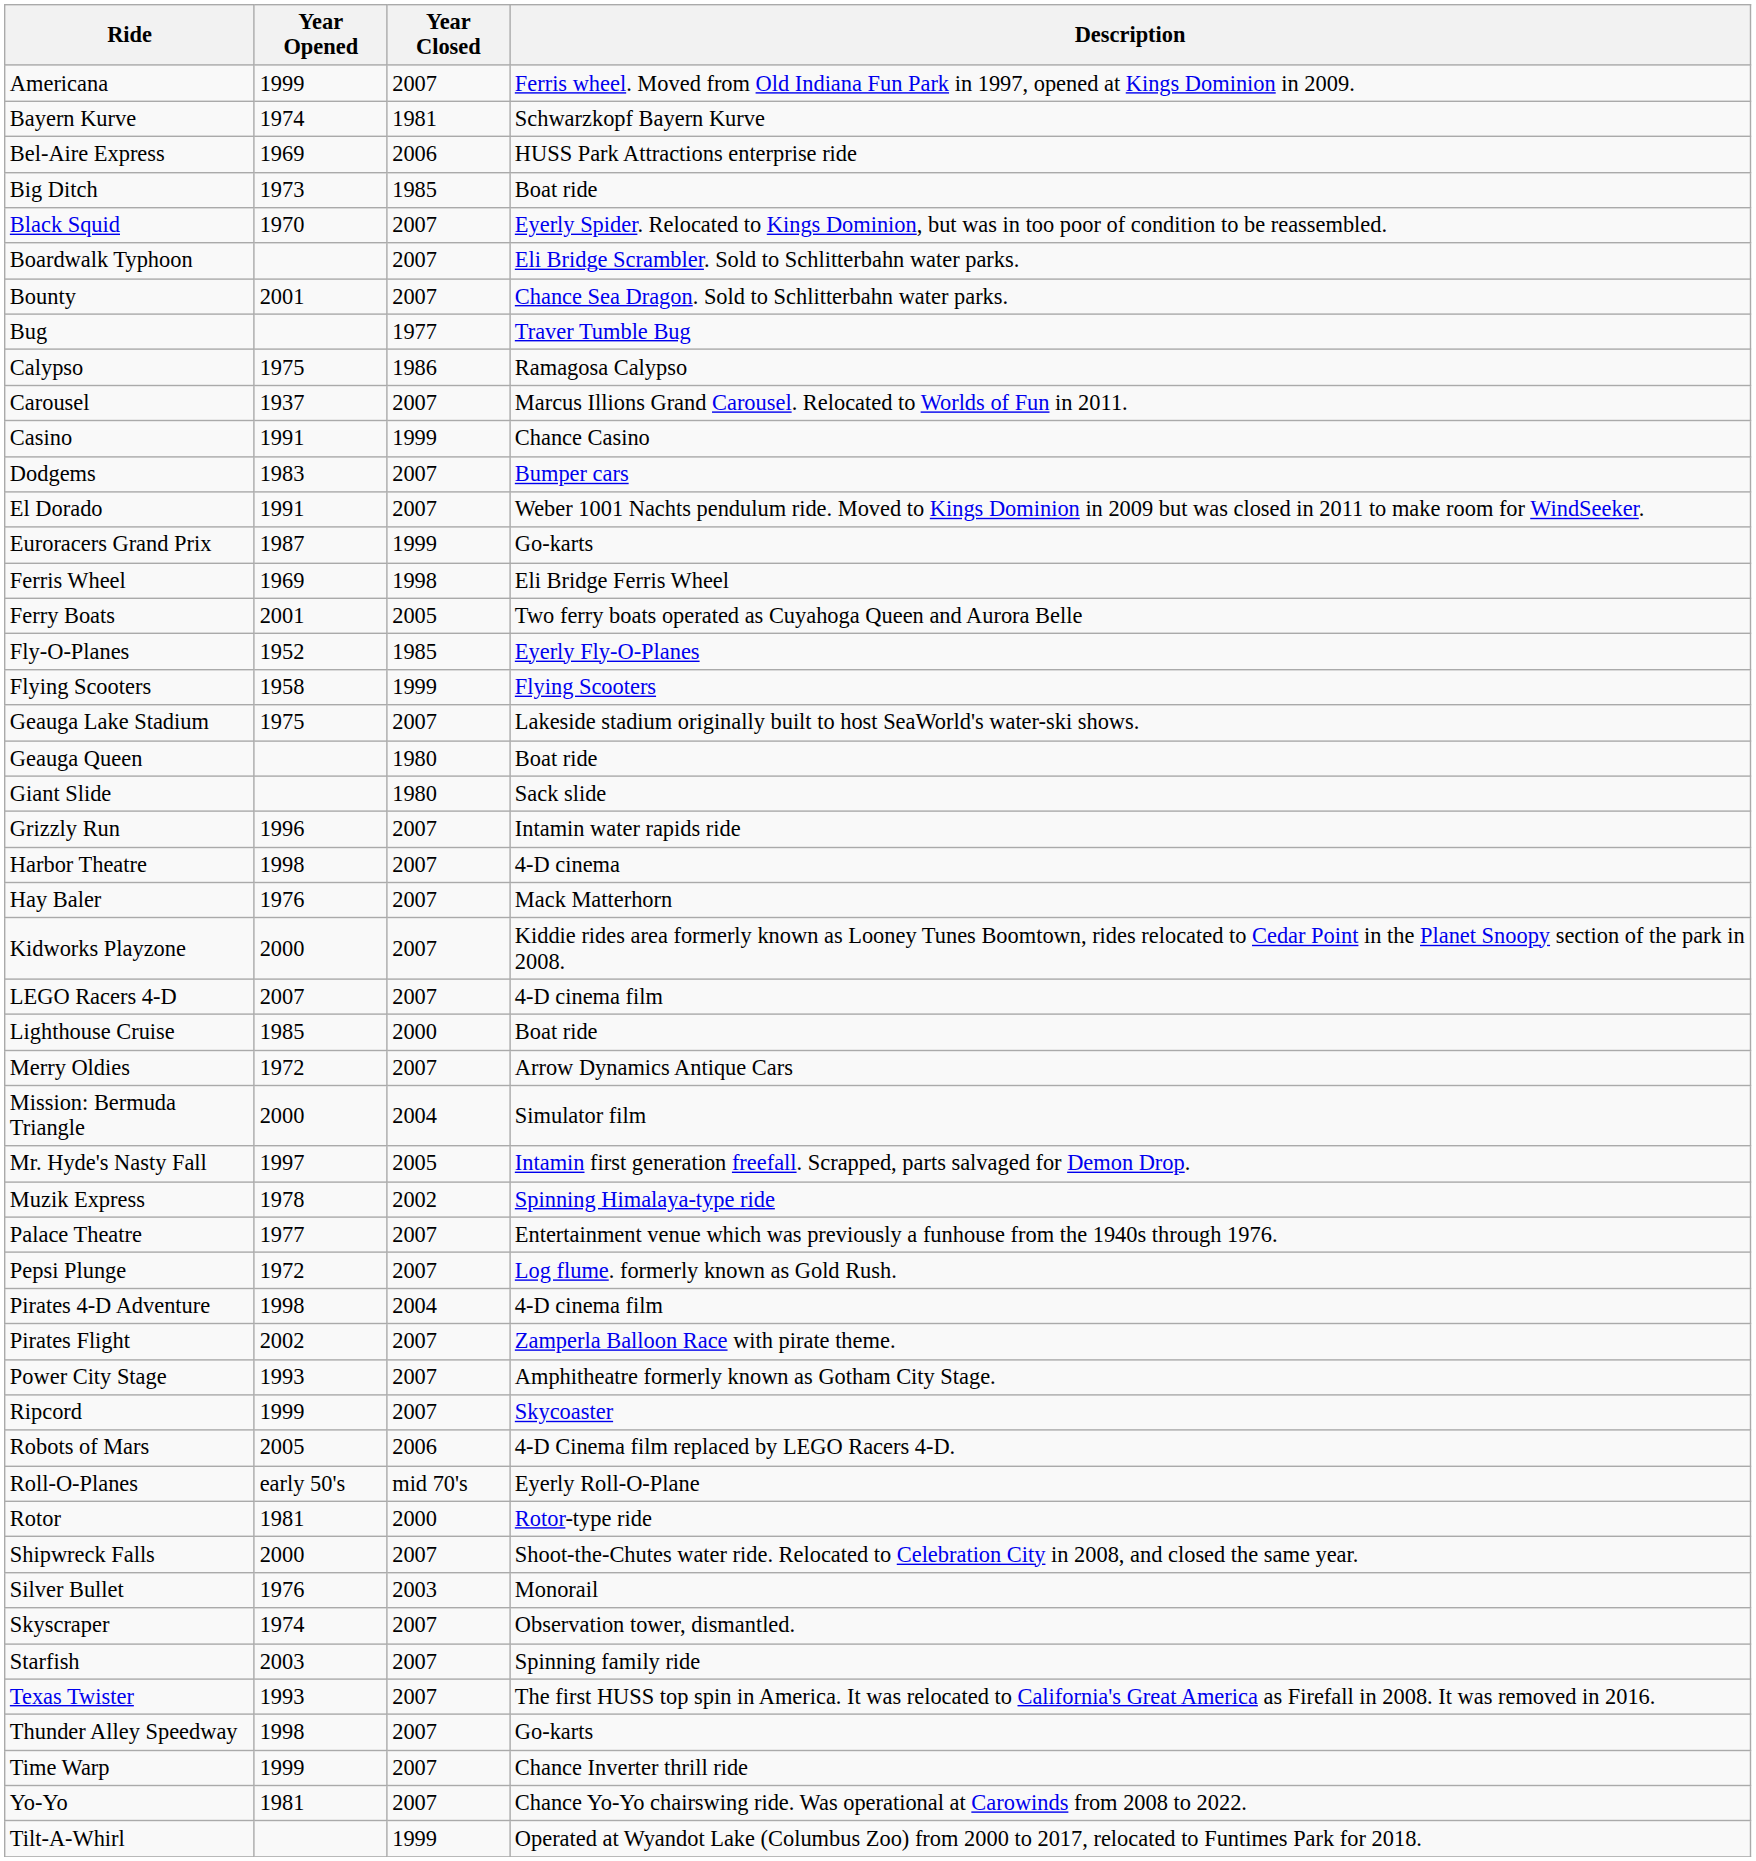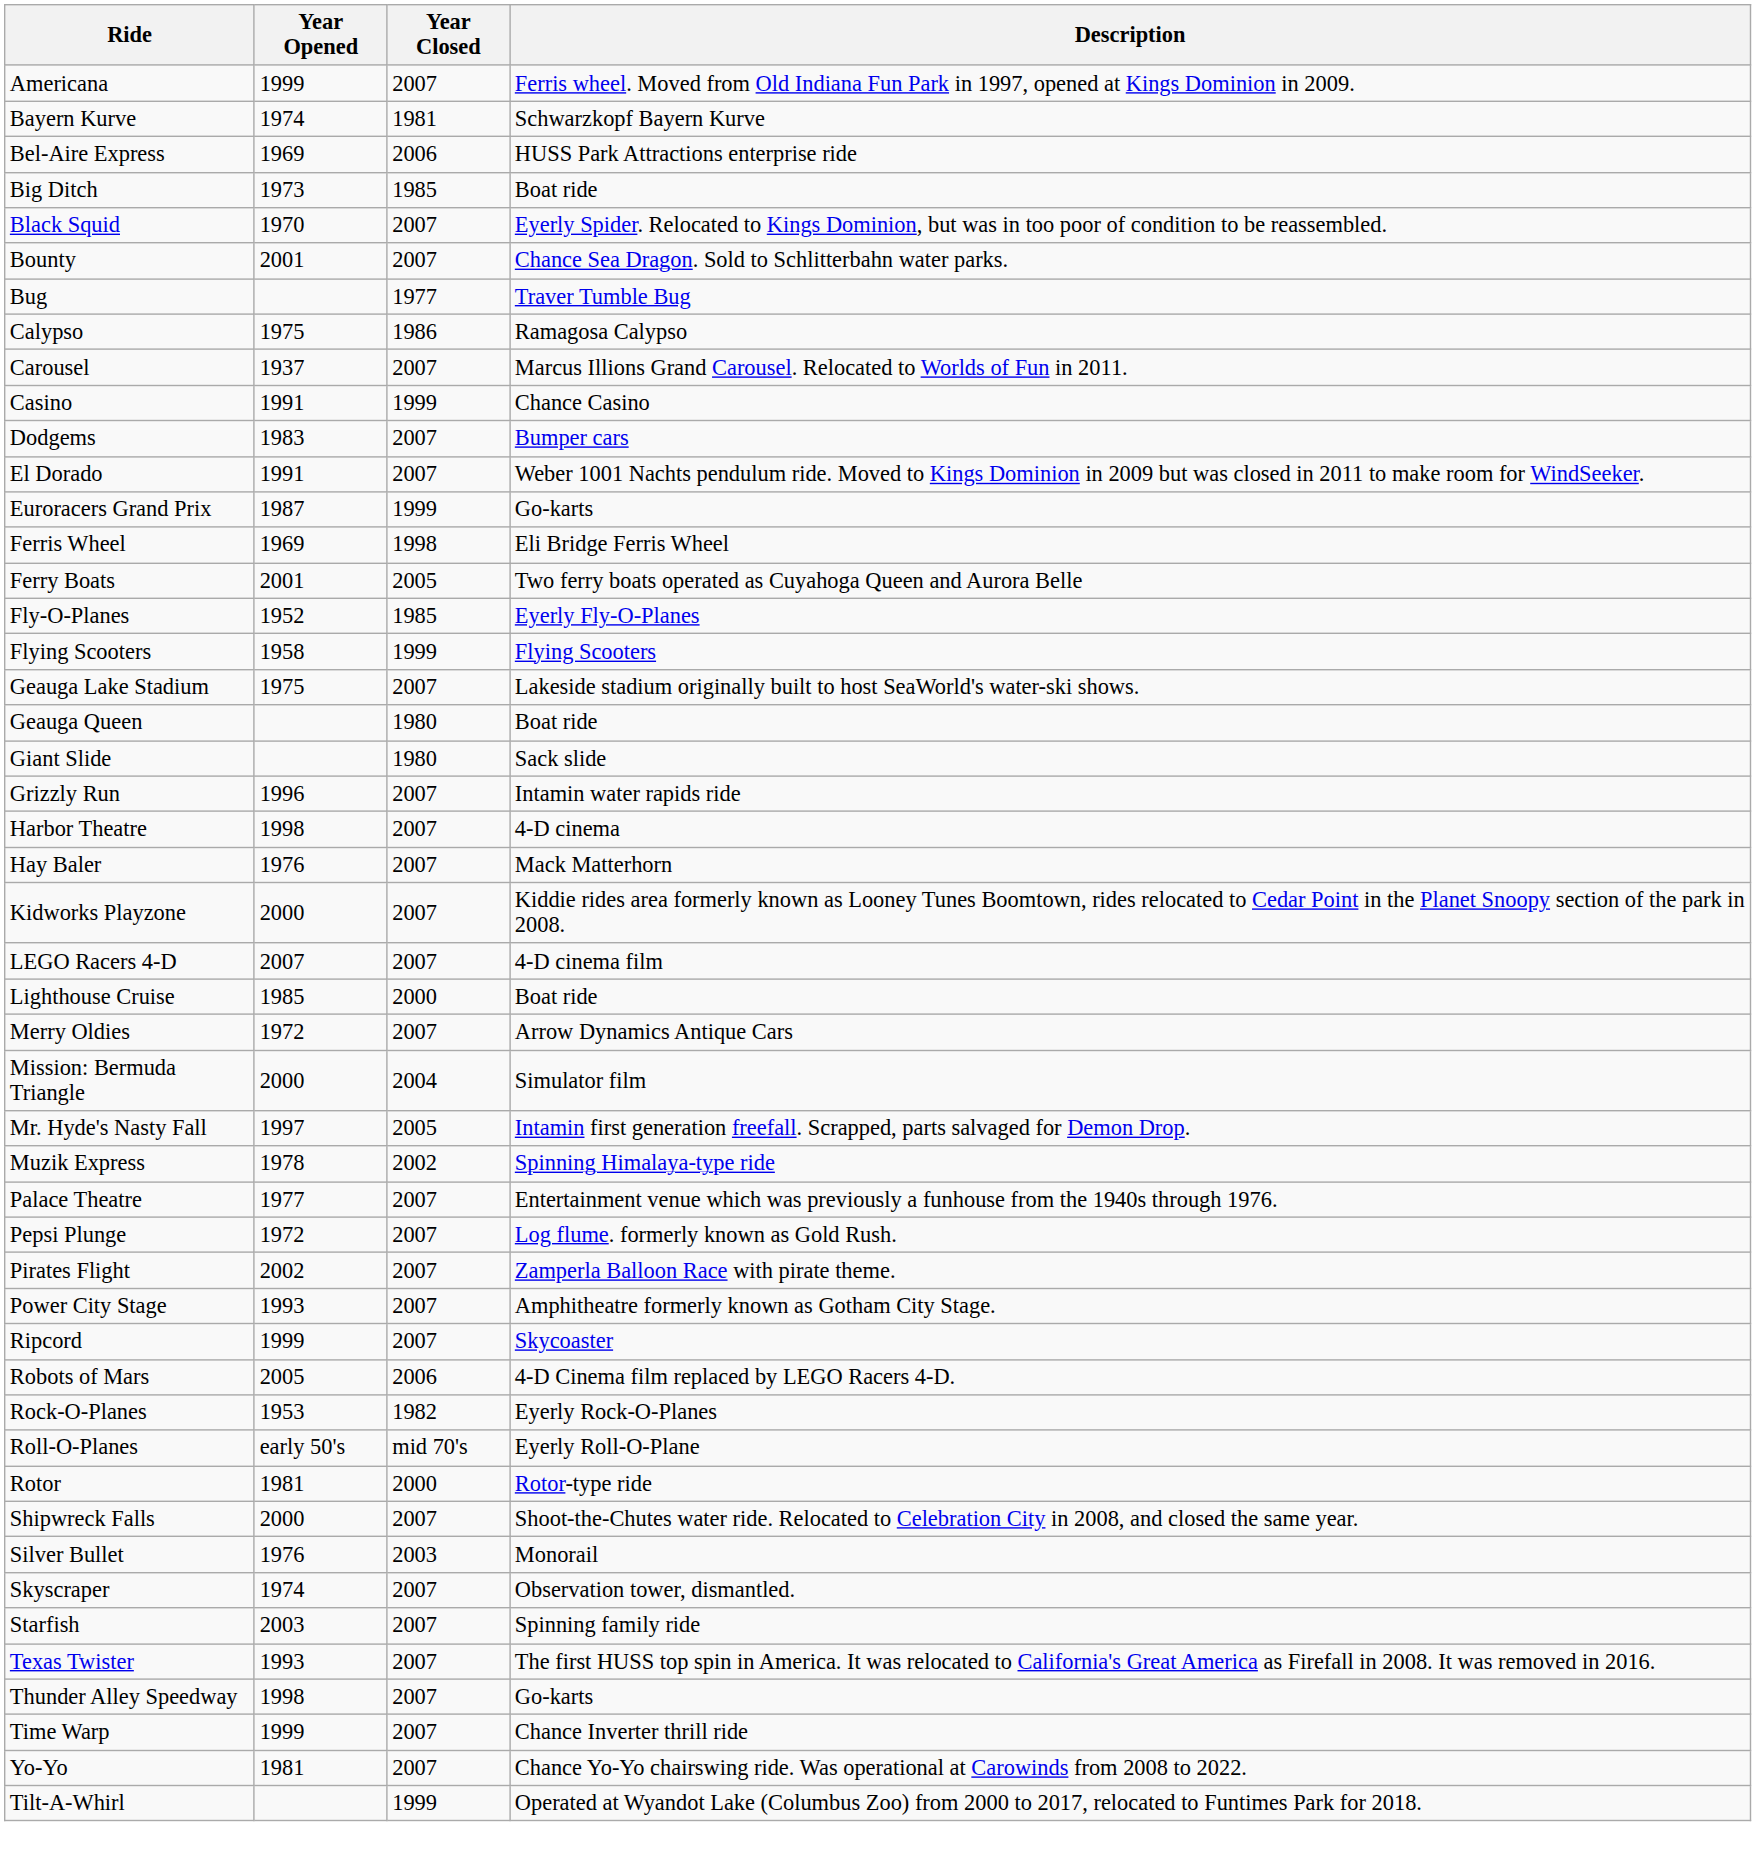 <table class="wikitable sortable">
 <tr>
 <th>Ride</th>
 <th>Year Opened</th>
 <th>Year Closed</th>
 <th class="unsortable">Description</th>
 </tr>
 <tr>
 <td>Americana</td>
 <td>1999</td>
 <td>2007</td>
 <td><a href='#'>Ferris wheel</a>. Moved from <a href='#'>Old Indiana Fun Park</a> in 1997, opened at <a href='#'>Kings Dominion</a> in 2009.</td>
 </tr>
 <tr>
 <td>Bayern Kurve</td>
 <td>1974</td>
 <td>1981</td>
 <td>Schwarzkopf Bayern Kurve</td>
 </tr>
 <tr>
 <td>Bel-Aire Express</td>
 <td>1969</td>
 <td>2006</td>
 <td>HUSS Park Attractions enterprise ride</td>
 </tr>
 <tr>
 <td>Big Ditch</td>
 <td>1973</td>
 <td>1985</td>
 <td>Boat ride</td>
 </tr>
 <tr>
 <td><a href='#'>Black Squid</a></td>
 <td>1970</td>
 <td>2007</td>
 <td><a href='#'>Eyerly Spider</a>. Relocated to <a href='#'>Kings Dominion</a>, but was in too poor of condition to be reassembled.</td>
-</tr>
-<tr>
-<td>Boardwalk Typhoon</td>
-<td></td>
-<td>2007</td>
-<td><a href='#'>Eli Bridge Scrambler</a>. Sold to Schlitterbahn water parks.</td>
 </tr>
 <tr>
 <td>Bounty</td>
 <td>2001</td>
 <td>2007</td>
 <td><a href='#'>Chance Sea Dragon</a>. Sold to Schlitterbahn water parks.</td>
 </tr>
 <tr>
 <td>Bug</td>
 <td></td>
 <td>1977</td>
 <td><a href='#'>Traver Tumble Bug</a></td>
 </tr>
 <tr>
 <td>Calypso</td>
 <td>1975</td>
 <td>1986</td>
 <td>Ramagosa Calypso</td>
 </tr>
 <tr>
 <td>Carousel</td>
 <td>1937</td>
 <td>2007</td>
 <td>Marcus Illions Grand <a href='#'>Carousel</a>. Relocated to <a href='#'>Worlds of Fun</a> in 2011.</td>
 </tr>
 <tr>
 <td>Casino</td>
 <td>1991</td>
 <td>1999</td>
 <td>Chance Casino</td>
 </tr>
 <tr>
 <td>Dodgems</td>
 <td>1983</td>
 <td>2007</td>
 <td><a href='#'>Bumper cars</a></td>
 </tr>
 <tr>
 <td>El Dorado</td>
 <td>1991</td>
 <td>2007</td>
 <td>Weber 1001 Nachts pendulum ride. Moved to <a href='#'>Kings Dominion</a> in 2009 but was closed in 2011 to make room for <a href='#'>WindSeeker</a>.</td>
 </tr>
 <tr>
 <td>Euroracers Grand Prix</td>
 <td>1987</td>
 <td>1999</td>
 <td>Go-karts</td>
 </tr>
 <tr>
 <td>Ferris Wheel</td>
 <td>1969</td>
 <td>1998</td>
 <td>Eli Bridge Ferris Wheel</td>
 </tr>
 <tr>
 <td>Ferry Boats</td>
 <td>2001</td>
 <td>2005</td>
 <td>Two ferry boats operated as Cuyahoga Queen and Aurora Belle</td>
 </tr>
 <tr>
 <td>Fly-O-Planes</td>
 <td>1952</td>
 <td>1985</td>
 <td><a href='#'>Eyerly Fly-O-Planes</a></td>
 </tr>
 <tr>
 <td>Flying Scooters</td>
 <td>1958</td>
 <td>1999</td>
 <td><a href='#'>Flying Scooters</a></td>
 </tr>
 <tr>
 <td>Geauga Lake Stadium</td>
 <td>1975</td>
 <td>2007</td>
 <td>Lakeside stadium originally built to host SeaWorld's water-ski shows.</td>
 </tr>
 <tr>
 <td>Geauga Queen</td>
 <td></td>
 <td>1980</td>
 <td>Boat ride</td>
 </tr>
 <tr>
 <td>Giant Slide</td>
 <td></td>
 <td>1980</td>
 <td>Sack slide</td>
 </tr>
 <tr>
 <td>Grizzly Run</td>
 <td>1996</td>
 <td>2007</td>
 <td>Intamin water rapids ride</td>
 </tr>
 <tr>
 <td>Harbor Theatre</td>
 <td>1998</td>
 <td>2007</td>
 <td>4-D cinema</td>
 </tr>
 <tr>
 <td>Hay Baler</td>
 <td>1976</td>
 <td>2007</td>
 <td>Mack Matterhorn</td>
 </tr>
 <tr>
 <td>Kidworks Playzone</td>
 <td>2000</td>
 <td>2007</td>
 <td>Kiddie rides area formerly known as Looney Tunes Boomtown, rides relocated to <a href='#'>Cedar Point</a> in the <a href='#'>Planet Snoopy</a> section of the park in 2008.</td>
 </tr>
 <tr>
 <td>LEGO Racers 4-D</td>
 <td>2007</td>
 <td>2007</td>
 <td>4-D cinema film</td>
 </tr>
 <tr>
 <td>Lighthouse Cruise</td>
 <td>1985</td>
 <td>2000</td>
 <td>Boat ride</td>
 </tr>
 <tr>
 <td>Merry Oldies</td>
 <td>1972</td>
 <td>2007</td>
 <td>Arrow Dynamics Antique Cars</td>
 </tr>
 <tr>
 <td>Mission: Bermuda Triangle</td>
 <td>2000</td>
 <td>2004</td>
 <td>Simulator film</td>
 </tr>
 <tr>
 <td>Mr. Hyde's Nasty Fall</td>
 <td>1997</td>
 <td>2005</td>
 <td><a href='#'>Intamin</a> first generation <a href='#'>freefall</a>. Scrapped, parts salvaged for <a href='#'>Demon Drop</a>.</td>
 </tr>
 <tr>
 <td>Muzik Express</td>
 <td>1978</td>
 <td>2002</td>
 <td><a href='#'>Spinning Himalaya-type ride</a></td>
 </tr>
 <tr>
 <td>Palace Theatre</td>
 <td>1977</td>
 <td>2007</td>
 <td>Entertainment venue which was previously a funhouse from the 1940s through 1976.</td>
 </tr>
 <tr>
 <td>Pepsi Plunge</td>
 <td>1972</td>
 <td>2007</td>
 <td><a href='#'>Log flume</a>. formerly known as Gold Rush.</td>
 </tr>
 <tr>
-<td>Pirates 4-D Adventure</td>
-<td>1998</td>
-<td>2004</td>
-<td>4-D cinema film</td>
-</tr>
-<tr>
 <td>Pirates Flight</td>
 <td>2002</td>
 <td>2007</td>
 <td><a href='#'>Zamperla Balloon Race</a> with pirate theme.</td>
 </tr>
 <tr>
 <td>Power City Stage</td>
 <td>1993</td>
 <td>2007</td>
 <td>Amphitheatre formerly known as Gotham City Stage.</td>
 </tr>
 <tr>
 <td>Ripcord</td>
 <td>1999</td>
 <td>2007</td>
 <td><a href='#'>Skycoaster</a></td>
 </tr>
 <tr>
 <td>Robots of Mars</td>
 <td>2005</td>
 <td>2006</td>
 <td>4-D Cinema film replaced by LEGO Racers 4-D.</td>
+</tr>
+<tr>
+<td>Rock-O-Planes</td>
+<td>1953</td>
+<td>1982</td>
+<td>Eyerly Rock-O-Planes</td>
 </tr>
 <tr>
 <td>Roll-O-Planes</td>
 <td>early 50's</td>
 <td>mid 70's</td>
 <td>Eyerly Roll-O-Plane</td>
 </tr>
 <tr>
 <td>Rotor</td>
 <td>1981</td>
 <td>2000</td>
 <td><a href='#'>Rotor</a>-type ride</td>
 </tr>
 <tr>
 <td>Shipwreck Falls</td>
 <td>2000</td>
 <td>2007</td>
 <td>Shoot-the-Chutes water ride. Relocated to <a href='#'>Celebration City</a> in 2008, and closed the same year.</td>
 </tr>
 <tr>
 <td>Silver Bullet</td>
 <td>1976</td>
 <td>2003</td>
 <td>Monorail</td>
 </tr>
 <tr>
 <td>Skyscraper</td>
 <td>1974</td>
 <td>2007</td>
 <td>Observation tower, dismantled.</td>
 </tr>
 <tr>
 <td>Starfish</td>
 <td>2003</td>
 <td>2007</td>
 <td>Spinning family ride</td>
 </tr>
 <tr>
 <td><a href='#'>Texas Twister</a></td>
 <td>1993</td>
 <td>2007</td>
 <td>The first HUSS top spin in America. It was relocated to <a href='#'>California's Great America</a> as Firefall in 2008. It was removed in 2016.</td>
 </tr>
 <tr>
 <td>Thunder Alley Speedway</td>
 <td>1998</td>
 <td>2007</td>
 <td>Go-karts</td>
 </tr>
 <tr>
 <td>Time Warp</td>
 <td>1999</td>
 <td>2007</td>
 <td>Chance Inverter thrill ride</td>
 </tr>
 <tr>
 <td>Yo-Yo</td>
 <td>1981</td>
 <td>2007</td>
 <td>Chance Yo-Yo chairswing ride. Was operational at <a href='#'>Carowinds</a> from 2008 to 2022.</td>
 </tr>
 <tr>
 <td>Tilt-A-Whirl</td>
 <td></td>
 <td>1999</td>
 <td>Operated at Wyandot Lake (Columbus Zoo) from 2000 to 2017, relocated to Funtimes Park for 2018.</td>
 </tr>
 </table>
